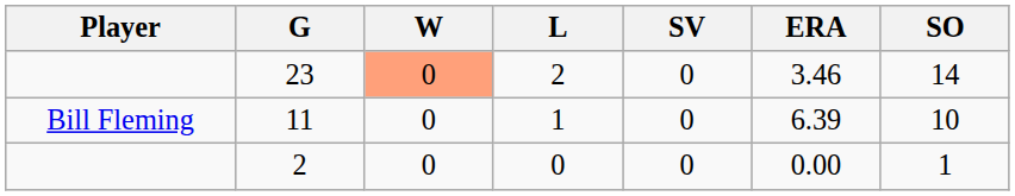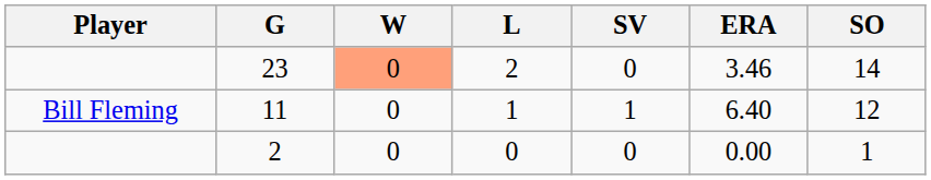 <table class="wikitable sortable">
 <tr>
 <th bgcolor="#DDDDFF" width="16%">Player</th>
 <th bgcolor="#DDDDFF" width="9%">G</th>
 <th bgcolor="#DDDDFF" width="9%">W</th>
 <th bgcolor="#DDDDFF" width="9%">L</th>
 <th bgcolor="#DDDDFF" width="9%">SV</th>
 <th bgcolor="#DDDDFF" width="9%">ERA</th>
 <th bgcolor="#DDDDFF" width="9%">SO</th>
 </tr>
 <tr align="center">
 <td></td>
 <td>23</td>
 <td style="background: lightsalmon;">0</td>
 <td>2</td>
 <td>0</td>
 <td>3.46</td>
 <td>14</td>
 </tr>
 <tr align="center">
 <td><a href='#'>Bill Fleming</a></td>
 <td>11</td>
 <td>0</td>
 <td>1</td>
-<td>0</td>
-<td>6.39</td>
-<td>10</td>
+<td>1</td>
+<td>6.40</td>
+<td>12</td>
 </tr>
 <tr align=center>
 <td></td>
 <td>2</td>
 <td>0</td>
 <td>0</td>
 <td>0</td>
 <td>0.00</td>
 <td>1</td>
 </tr>
 </table>
